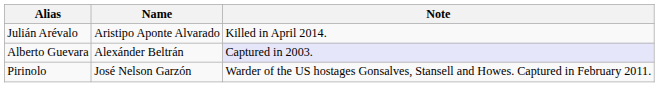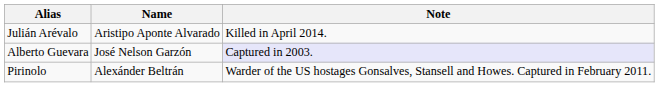 <table class="wikitable">
 <tr>
 <th>Alias</th>
 <th>Name</th>
 <th>Note</th>
 </tr>
 <tr>
 <td>Julián Arévalo</td>
 <td>Aristipo Aponte Alvarado</td>
 <td>Killed in April 2014.</td>
 </tr>
 <tr>
 <td>Alberto Guevara</td>
-<td>Alexánder Beltrán</td>
+<td>José Nelson Garzón</td>
 <td style="background: lavender;">Captured in 2003.</td>
 </tr>
 <tr>
 <td>Pirinolo</td>
-<td>José Nelson Garzón</td>
+<td>Alexánder Beltrán</td>
 <td>Warder of the US hostages Gonsalves, Stansell and Howes. Captured in February 2011.</td>
 </tr>
 </table>
